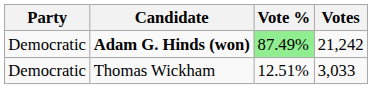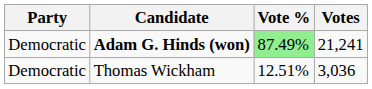 <table class="wikitable">
 <tr>
 <th>Party</th>
 <th>Candidate</th>
 <th>Vote %</th>
 <th>Votes</th>
 </tr>
 <tr>
 <td>Democratic</td>
 <td><strong>Adam G. Hinds (won)</strong></td>
 <td style="background: lightgreen;">87.49%</td>
-<td>21,242</td>
+<td>21,241</td>
 </tr>
 <tr>
 <td>Democratic</td>
 <td>Thomas Wickham</td>
 <td>12.51%</td>
-<td>3,033</td>
+<td>3,036</td>
 </tr>
 </table>
